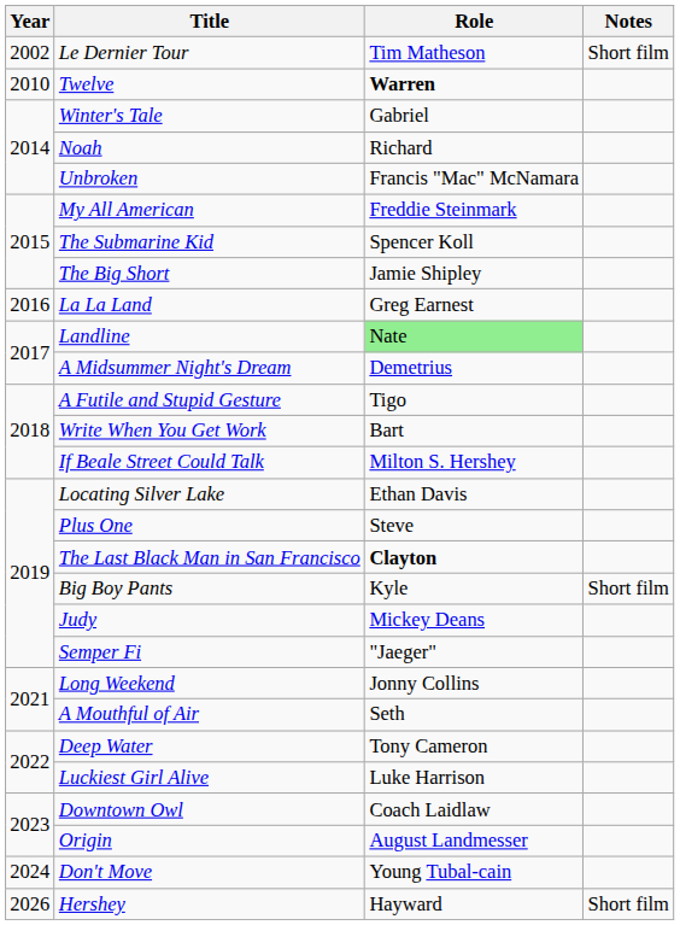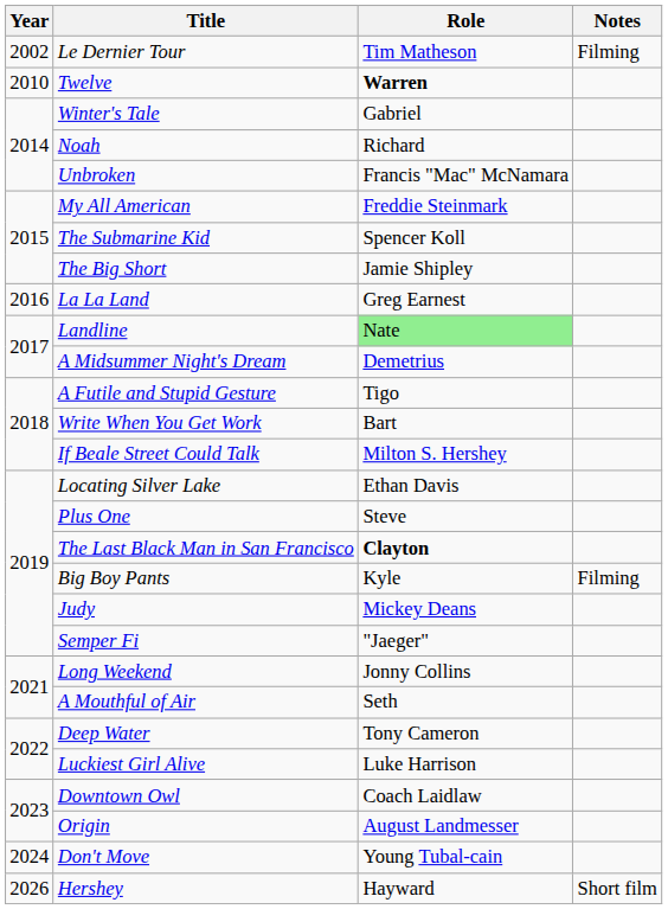 <table class="wikitable sortable">
 <tr>
 <th>Year</th>
 <th>Title</th>
 <th>Role</th>
 <th class="unsortable">Notes</th>
 </tr>
 <tr>
 <td>2002</td>
 <td><em> Le Dernier Tour</em></td>
 <td><a href='#'>Tim Matheson</a></td>
-<td>Short film</td>
+<td>Filming</td>
 </tr>
 <tr>
 <td>2010</td>
 <td><em><a href='#'>Twelve</a></em></td>
 <td><strong>Warren</strong></td>
 <td></td>
 </tr>
 <tr>
 <td rowspan="3">2014</td>
 <td><em><a href='#'>Winter's Tale</a></em></td>
 <td>Gabriel</td>
 <td></td>
 </tr>
 <tr>
 <td><em><a href='#'>Noah</a></em></td>
 <td>Richard</td>
 <td></td>
 </tr>
 <tr>
 <td><em><a href='#'>Unbroken</a></em></td>
 <td>Francis "Mac" McNamara</td>
 <td></td>
 </tr>
 <tr>
 <td rowspan="3">2015</td>
 <td><em><a href='#'>My All American</a></em></td>
 <td><a href='#'>Freddie Steinmark</a></td>
 <td></td>
 </tr>
 <tr>
 <td><em><a href='#'>The Submarine Kid</a></em></td>
 <td>Spencer Koll</td>
 <td></td>
 </tr>
 <tr>
 <td><em><a href='#'>The Big Short</a></em></td>
 <td>Jamie Shipley</td>
 <td></td>
 </tr>
 <tr>
 <td>2016</td>
 <td><em><a href='#'>La La Land</a></em></td>
 <td>Greg Earnest</td>
 <td></td>
 </tr>
 <tr>
 <td rowspan="2">2017</td>
 <td><em><a href='#'>Landline</a></em></td>
 <td style="background: lightgreen;">Nate</td>
 <td></td>
 </tr>
 <tr>
 <td><em><a href='#'>A Midsummer Night's Dream</a></em></td>
 <td><a href='#'>Demetrius</a></td>
 <td></td>
 </tr>
 <tr>
 <td rowspan="3">2018</td>
 <td><em><a href='#'>A Futile and Stupid Gesture</a></em></td>
 <td>Tigo</td>
 <td></td>
 </tr>
 <tr>
 <td><em><a href='#'>Write When You Get Work</a></em></td>
 <td>Bart</td>
 <td></td>
 </tr>
 <tr>
 <td><em><a href='#'>If Beale Street Could Talk</a></em></td>
 <td><a href='#'>Milton S. Hershey</a></td>
 <td></td>
 </tr>
 <tr>
 <td rowspan="6">2019</td>
 <td><em>Locating Silver Lake</em></td>
 <td>Ethan Davis</td>
 <td></td>
 </tr>
 <tr>
 <td><em><a href='#'>Plus One</a></em></td>
 <td>Steve</td>
 <td></td>
 </tr>
 <tr>
 <td><em><a href='#'>The Last Black Man in San Francisco</a></em></td>
 <td><strong>Clayton</strong></td>
 <td></td>
 </tr>
 <tr>
 <td><em>Big Boy Pants</em></td>
 <td>Kyle</td>
-<td>Short film</td>
+<td>Filming</td>
 </tr>
 <tr>
 <td><em><a href='#'>Judy</a></em></td>
 <td><a href='#'>Mickey Deans</a></td>
 <td></td>
 </tr>
 <tr>
 <td><em><a href='#'>Semper Fi</a></em></td>
 <td>"Jaeger"</td>
 <td></td>
 </tr>
 <tr>
 <td rowspan="2">2021</td>
 <td><em><a href='#'>Long Weekend</a></em></td>
 <td>Jonny Collins</td>
 <td></td>
 </tr>
 <tr>
 <td><em><a href='#'>A Mouthful of Air</a></em></td>
 <td>Seth</td>
 <td></td>
 </tr>
 <tr>
 <td rowspan="2">2022</td>
 <td><em><a href='#'>Deep Water</a></em></td>
 <td>Tony Cameron</td>
 <td></td>
 </tr>
 <tr>
 <td><em><a href='#'>Luckiest Girl Alive</a></em></td>
 <td>Luke Harrison</td>
 <td></td>
 </tr>
 <tr>
 <td rowspan="2">2023</td>
 <td><em><a href='#'>Downtown Owl</a></em></td>
 <td>Coach Laidlaw</td>
 <td></td>
 </tr>
 <tr>
 <td><em><a href='#'>Origin</a></em></td>
 <td><a href='#'>August Landmesser</a></td>
 <td></td>
 </tr>
 <tr>
 <td>2024</td>
 <td><em><a href='#'>Don't Move</a></em></td>
 <td>Young <a href='#'>Tubal-cain</a></td>
 <td></td>
 </tr>
 <tr>
 <td>2026</td>
 <td><em><a href='#'>Hershey</a></em></td>
 <td>Hayward</td>
 <td>Short film</td>
 </tr>
 </table>
